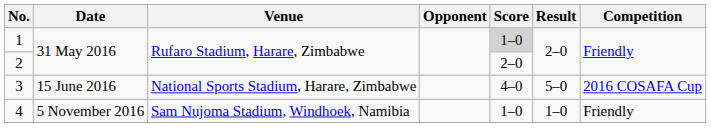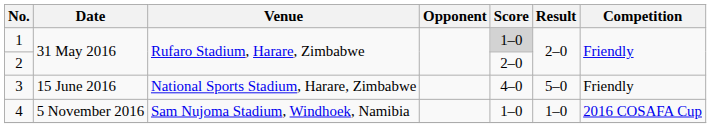 <table class="wikitable sortable">
 <tr>
 <th scope="col">No.</th>
 <th scope="col">Date</th>
 <th scope="col">Venue</th>
 <th scope="col">Opponent</th>
 <th scope="col">Score</th>
 <th scope="col">Result</th>
 <th scope="col">Competition</th>
 </tr>
 <tr>
 <td style="text-align:center">1</td>
 <td rowspan="2">31 May 2016</td>
 <td rowspan="2"><a href='#'>Rufaro Stadium</a>, <a href='#'>Harare</a>, Zimbabwe</td>
 <td rowspan="2"></td>
 <td style="background: lightgrey; text-align:center">1–0</td>
 <td rowspan="2" style="text-align:center">2–0</td>
 <td rowspan="2"><a href='#'>Friendly</a></td>
 </tr>
 <tr>
 <td style="text-align:center">2</td>
 <td style="text-align:center">2–0</td>
 </tr>
 <tr>
 <td style="text-align:center">3</td>
 <td>15 June 2016</td>
 <td><a href='#'>National Sports Stadium</a>, Harare, Zimbabwe</td>
 <td></td>
 <td style="text-align:center">4–0</td>
 <td style="text-align:center">5–0</td>
-<td><a href='#'>2016 COSAFA Cup</a></td>
+<td>Friendly</td>
 </tr>
 <tr>
 <td style="text-align:center">4</td>
 <td>5 November 2016</td>
 <td><a href='#'>Sam Nujoma Stadium</a>, <a href='#'>Windhoek</a>, Namibia</td>
 <td></td>
 <td style="text-align:center">1–0</td>
 <td style="text-align:center">1–0</td>
-<td>Friendly</td>
+<td><a href='#'>2016 COSAFA Cup</a></td>
 </tr>
 <tr>
 </tr>
 </table>
